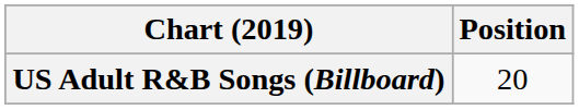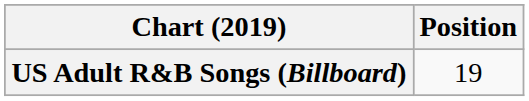 <table class="wikitable sortable plainrowheaders" style="text-align:center">
 <tr>
 <th scope="col">Chart (2019)</th>
 <th scope="col">Position</th>
 </tr>
 <tr>
 <th scope="row">US Adult R&B Songs (<em>Billboard</em>)</th>
-<td align="center">20</td>
+<td align="center">19</td>
 </tr>
 </table>
